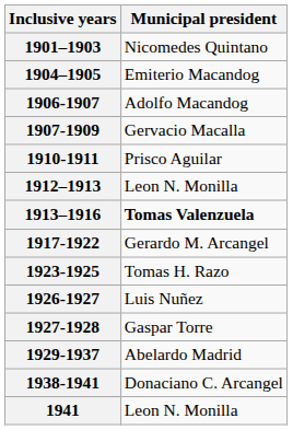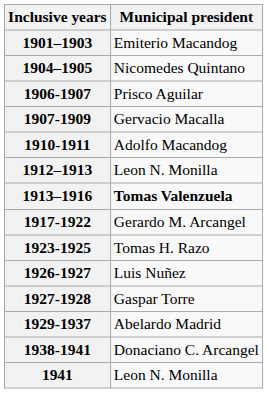 <table class="wikitable collapsible autocollapse" style="font-size:95%">
 <tr>
 <th scope="col">Inclusive years</th>
 <th scope="col">Municipal president</th>
 </tr>
 <tr>
 <th scope="row">1901–1903</th>
+<td>Emiterio Macandog</td>
+</tr>
+<tr>
+<th scope="row">1904–1905</th>
 <td>Nicomedes Quintano</td>
 </tr>
 <tr>
-<th scope="row">1904–1905</th>
-<td>Emiterio Macandog</td>
-</tr>
-<tr>
 <th scope="row">1906-1907</th>
-<td>Adolfo Macandog</td>
+<td>Prisco Aguilar</td>
 </tr>
 <tr>
 <th scope="row">1907-1909</th>
 <td>Gervacio Macalla</td>
 </tr>
 <tr>
 <th scope="row">1910-1911</th>
-<td>Prisco Aguilar</td>
+<td>Adolfo Macandog</td>
 </tr>
 <tr>
 <th scope="row">1912–1913</th>
 <td>Leon N. Monilla</td>
 </tr>
 <tr>
 <th scope="row">1913–1916</th>
 <td><strong>Tomas Valenzuela</strong></td>
 </tr>
 <tr>
 <th scope="row">1917-1922</th>
 <td>Gerardo M. Arcangel</td>
 </tr>
 <tr>
 <th scope="row">1923-1925</th>
 <td>Tomas H. Razo</td>
 </tr>
 <tr>
 <th scope="row">1926-1927</th>
 <td>Luis Nuñez</td>
 </tr>
 <tr>
 <th scope="row">1927-1928</th>
 <td>Gaspar Torre</td>
 </tr>
 <tr>
 <th scope="row">1929-1937</th>
 <td>Abelardo Madrid</td>
 </tr>
 <tr>
 <th scope="row">1938-1941</th>
 <td>Donaciano C. Arcangel</td>
 </tr>
 <tr>
 <th scope="row">1941</th>
 <td>Leon N. Monilla </td>
 </tr>
 </table>
